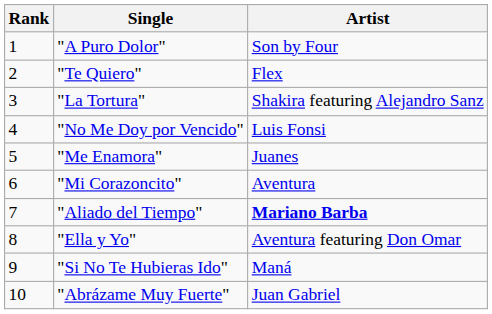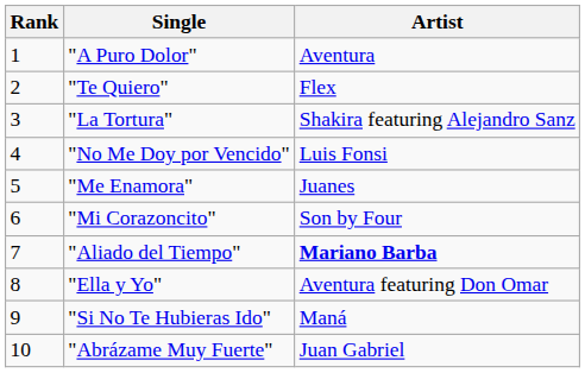 <table class="wikitable sortable">
 <tr>
 <th>Rank</th>
 <th>Single</th>
 <th>Artist</th>
 </tr>
 <tr>
 <td>1</td>
 <td>"<a href='#'>A Puro Dolor</a>"</td>
-<td><a href='#'>Son by Four</a></td>
+<td><a href='#'>Aventura</a></td>
 </tr>
 <tr>
 <td>2</td>
 <td>"<a href='#'>Te Quiero</a>"</td>
 <td><a href='#'>Flex</a></td>
 </tr>
 <tr>
 <td>3</td>
 <td>"<a href='#'>La Tortura</a>"</td>
 <td><a href='#'>Shakira</a> featuring <a href='#'>Alejandro Sanz</a></td>
 </tr>
 <tr>
 <td>4</td>
 <td>"<a href='#'>No Me Doy por Vencido</a>"</td>
 <td><a href='#'>Luis Fonsi</a></td>
 </tr>
 <tr>
 <td>5</td>
 <td>"<a href='#'>Me Enamora</a>"</td>
 <td><a href='#'>Juanes</a></td>
 </tr>
 <tr>
 <td>6</td>
 <td>"<a href='#'>Mi Corazoncito</a>"</td>
-<td><a href='#'>Aventura</a></td>
+<td><a href='#'>Son by Four</a></td>
 </tr>
 <tr>
 <td>7</td>
 <td>"<a href='#'>Aliado del Tiempo</a>"</td>
 <td><strong><a href='#'>Mariano Barba</a></strong></td>
 </tr>
 <tr>
 <td>8</td>
 <td>"<a href='#'>Ella y Yo</a>"</td>
 <td><a href='#'>Aventura</a> featuring <a href='#'>Don Omar</a></td>
 </tr>
 <tr>
 <td>9</td>
 <td>"<a href='#'>Si No Te Hubieras Ido</a>"</td>
 <td><a href='#'>Maná</a></td>
 </tr>
 <tr>
 <td>10</td>
 <td>"<a href='#'>Abrázame Muy Fuerte</a>"</td>
 <td><a href='#'>Juan Gabriel</a></td>
 </tr>
 </table>
